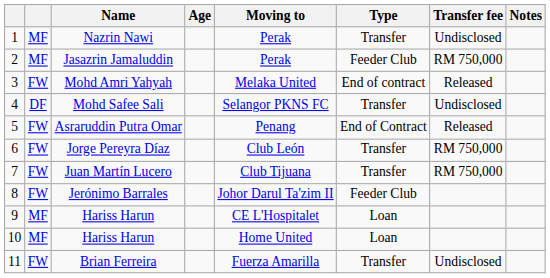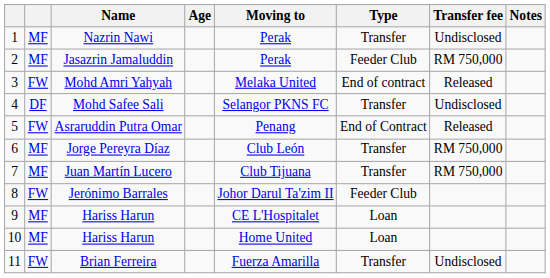 <table class="wikitable" Style="text-align: center;font-size:80%">
 <tr>
 <th></th>
 <th></th>
 <th>Name</th>
 <th>Age</th>
 <th>Moving to</th>
 <th>Type</th>
 <th>Transfer fee</th>
 <th>Notes</th>
 </tr>
 <tr>
 <td>1</td>
 <td><a href='#'>MF</a></td>
 <td> <a href='#'>Nazrin Nawi</a></td>
 <td></td>
 <td> <a href='#'>Perak</a></td>
 <td>Transfer</td>
 <td>Undisclosed</td>
 <td></td>
 </tr>
 <tr>
 <td>2</td>
 <td><a href='#'>MF</a></td>
 <td> <a href='#'>Jasazrin Jamaluddin</a></td>
 <td></td>
 <td> <a href='#'>Perak</a></td>
 <td>Feeder Club</td>
 <td>RM 750,000</td>
 <td></td>
 </tr>
 <tr>
 <td>3</td>
 <td><a href='#'>FW</a></td>
 <td> <a href='#'>Mohd Amri Yahyah</a></td>
 <td></td>
 <td> <a href='#'>Melaka United</a></td>
 <td>End of contract</td>
 <td>Released</td>
 <td></td>
 </tr>
 <tr>
 <td>4</td>
 <td><a href='#'>DF</a></td>
 <td> <a href='#'>Mohd Safee Sali</a></td>
 <td></td>
 <td> <a href='#'>Selangor PKNS FC</a></td>
 <td>Transfer</td>
 <td>Undisclosed</td>
 <td></td>
 </tr>
 <tr>
 <td>5</td>
 <td><a href='#'>FW</a></td>
 <td> <a href='#'>Asraruddin Putra Omar</a></td>
 <td></td>
 <td> <a href='#'>Penang</a></td>
 <td>End of Contract</td>
 <td>Released</td>
 <td></td>
 </tr>
 <tr>
 <td>6</td>
-<td><a href='#'>FW</a></td>
+<td><a href='#'>MF</a></td>
 <td> <a href='#'>Jorge Pereyra Díaz</a></td>
 <td></td>
 <td> <a href='#'>Club León</a></td>
 <td>Transfer</td>
 <td>RM 750,000</td>
 <td></td>
 </tr>
 <tr>
 <td>7</td>
-<td><a href='#'>FW</a></td>
+<td><a href='#'>MF</a></td>
 <td> <a href='#'>Juan Martín Lucero</a></td>
 <td></td>
 <td> <a href='#'>Club Tijuana</a></td>
 <td>Transfer</td>
 <td>RM 750,000</td>
 <td></td>
 </tr>
 <tr>
 <td>8</td>
 <td><a href='#'>FW</a></td>
 <td> <a href='#'>Jerónimo Barrales</a></td>
 <td></td>
 <td> <a href='#'>Johor Darul Ta'zim II</a></td>
 <td>Feeder Club</td>
 <td></td>
 <td></td>
 </tr>
 <tr>
 <td>9</td>
 <td><a href='#'>MF</a></td>
 <td> <a href='#'>Hariss Harun</a></td>
 <td></td>
 <td> <a href='#'>CE L'Hospitalet</a></td>
 <td>Loan</td>
 <td></td>
 <td></td>
 </tr>
 <tr>
 <td>10</td>
 <td><a href='#'>MF</a></td>
 <td> <a href='#'>Hariss Harun</a></td>
 <td></td>
 <td> <a href='#'>Home United</a></td>
 <td>Loan</td>
 <td></td>
 <td></td>
 </tr>
 <tr>
 <td>11</td>
 <td><a href='#'>FW</a></td>
 <td> <a href='#'>Brian Ferreira</a></td>
 <td></td>
 <td> <a href='#'>Fuerza Amarilla</a></td>
 <td>Transfer</td>
 <td>Undisclosed</td>
 <td></td>
 </tr>
 </table>
